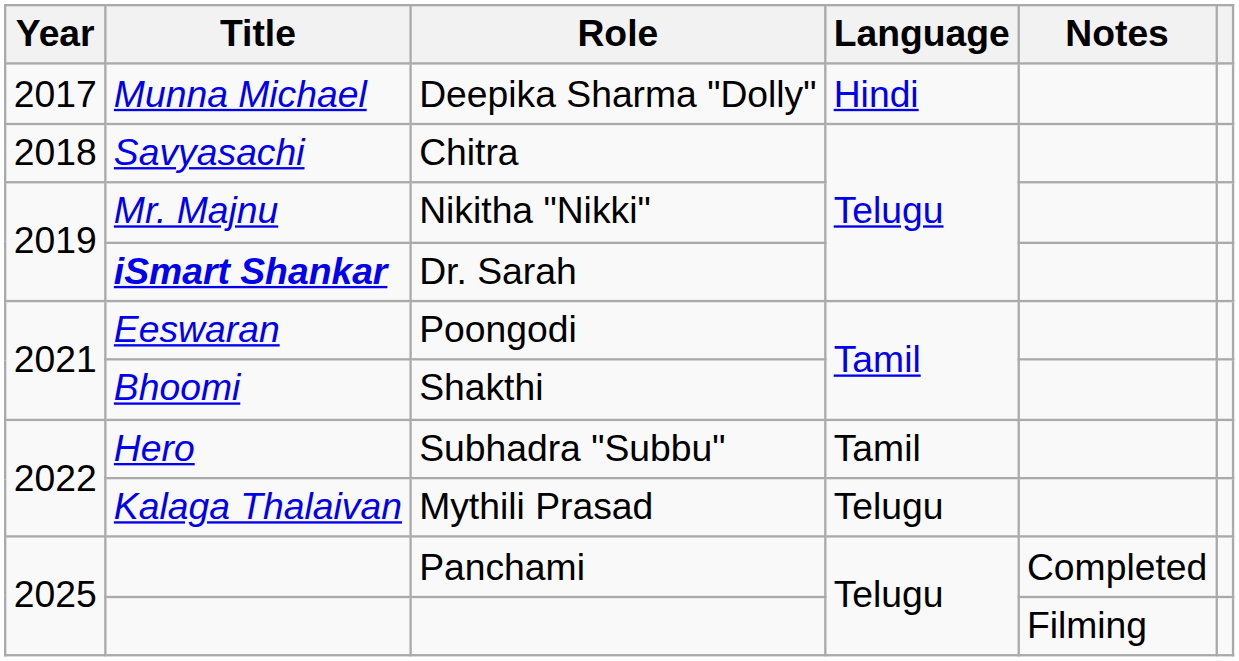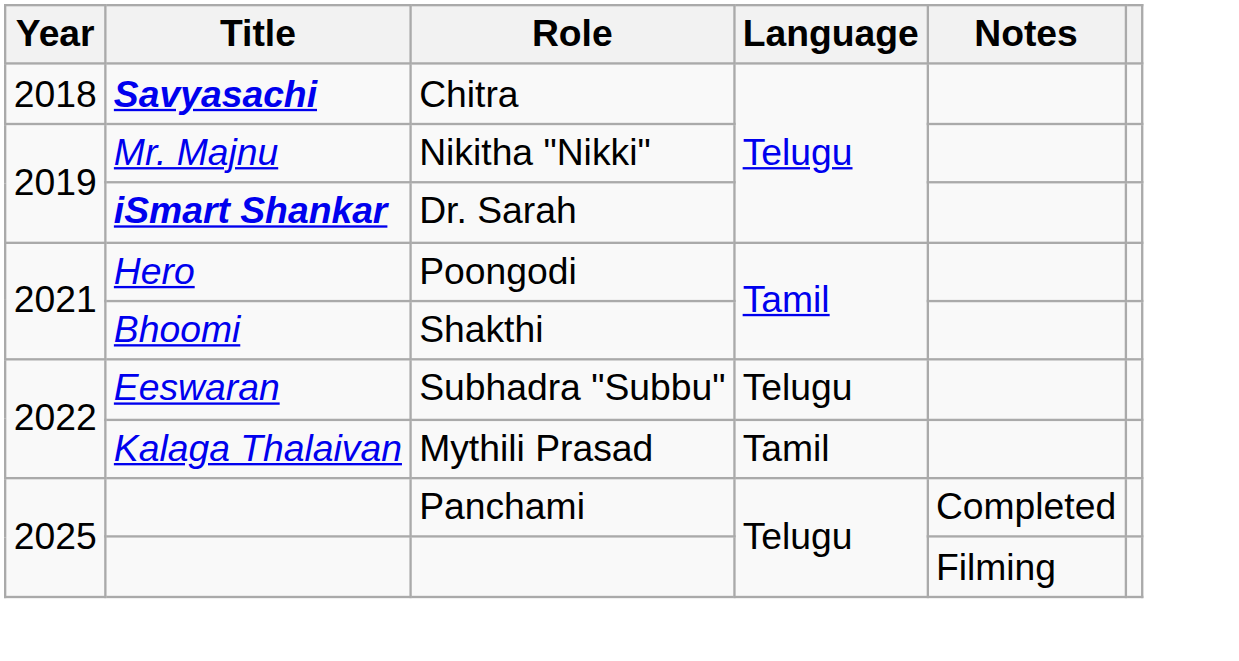 <table class="wikitable sortable">
 <tr>
 <th scope="col">Year</th>
 <th scope="col">Title</th>
 <th scope="col">Role</th>
 <th scope="col">Language</th>
 <th scope="col" class="unsortable">Notes</th>
 <th scope="col" class="unsortable"></th>
 </tr>
 <tr>
-<td>2017</td>
-<td><em><a href='#'>Munna Michael</a></em></td>
-<td>Deepika Sharma "Dolly"</td>
-<td><a href='#'>Hindi</a></td>
-<td></td>
-<td></td>
-</tr>
-<tr>
 <td>2018</td>
-<td><em><a href='#'>Savyasachi</a></em></td>
+<td><strong><em><a href='#'>Savyasachi</a></em></strong></td>
 <td>Chitra</td>
 <td rowspan=3><a href='#'>Telugu</a></td>
 <td></td>
 <td></td>
 </tr>
 <tr>
 <td rowspan="2">2019</td>
 <td><em><a href='#'>Mr. Majnu</a></em></td>
 <td>Nikitha "Nikki"</td>
 <td></td>
 <td></td>
 </tr>
 <tr>
 <td><strong><em><a href='#'>iSmart Shankar</a></em></strong></td>
 <td>Dr. Sarah</td>
 <td></td>
 <td></td>
 </tr>
 <tr>
 <td rowspan="2">2021</td>
-<td><em><a href='#'>Eeswaran</a></em></td>
+<td><em><a href='#'>Hero</a></em></td>
 <td>Poongodi</td>
 <td rowspan=2><a href='#'>Tamil</a></td>
 <td></td>
 <td></td>
 </tr>
 <tr>
 <td><em><a href='#'>Bhoomi</a></em></td>
 <td>Shakthi</td>
 <td></td>
 <td></td>
 </tr>
 <tr>
 <td rowspan="2">2022</td>
-<td><em><a href='#'>Hero</a></em></td>
+<td><em><a href='#'>Eeswaran</a></em></td>
 <td>Subhadra "Subbu"</td>
-<td>Tamil</td>
+<td>Telugu</td>
 <td></td>
 <td></td>
 </tr>
 <tr>
 <td><em><a href='#'>Kalaga Thalaivan</a></em></td>
 <td>Mythili Prasad</td>
-<td>Telugu</td>
+<td>Tamil</td>
 <td></td>
 <td></td>
 </tr>
 <tr>
 <td rowspan="2">2025</td>
 <td></td>
 <td>Panchami</td>
 <td rowspan=2>Telugu</td>
 <td>Completed</td>
 <td></td>
 </tr>
 <tr>
 <td></td>
 <td></td>
 <td>Filming</td>
 <td></td>
 </tr>
 </table>
